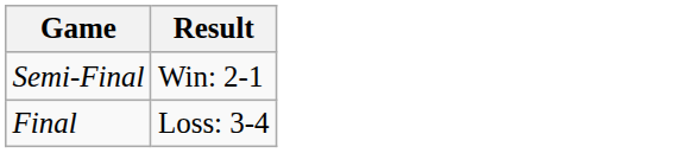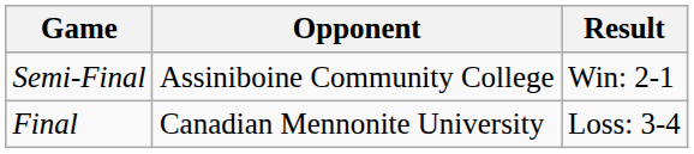 <table class="wikitable">
 <tr>
 <th>Game</th>
+<th>Opponent</th>
 <th>Result</th>
 </tr>
 <tr>
 <td><em>Semi-Final</em></td>
+<td>Assiniboine Community College</td>
 <td>Win: 2-1</td>
 </tr>
 <tr>
 <td><em>Final</em></td>
+<td>Canadian Mennonite University</td>
 <td>Loss: 3-4</td>
 </tr>
 </table>
